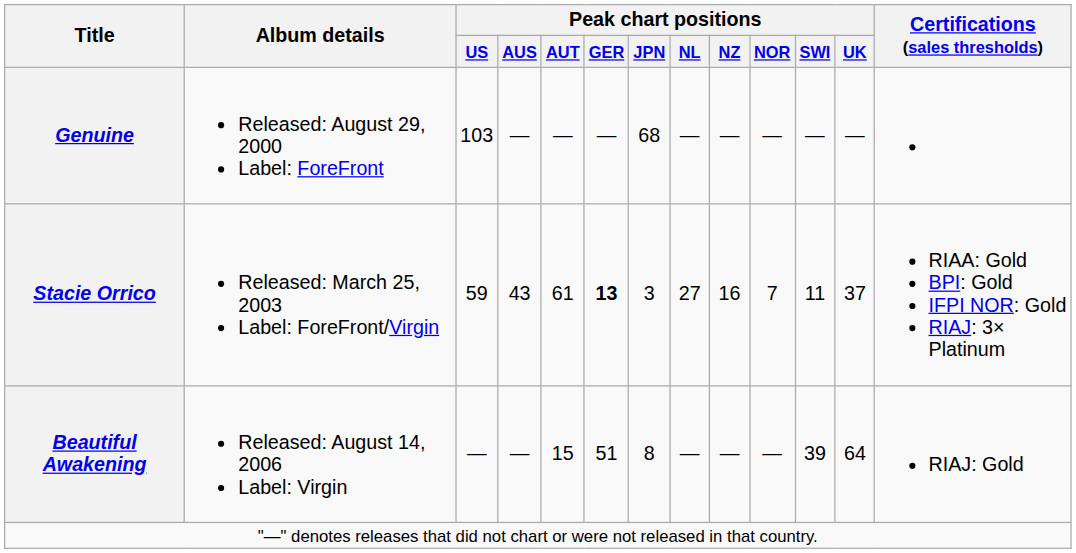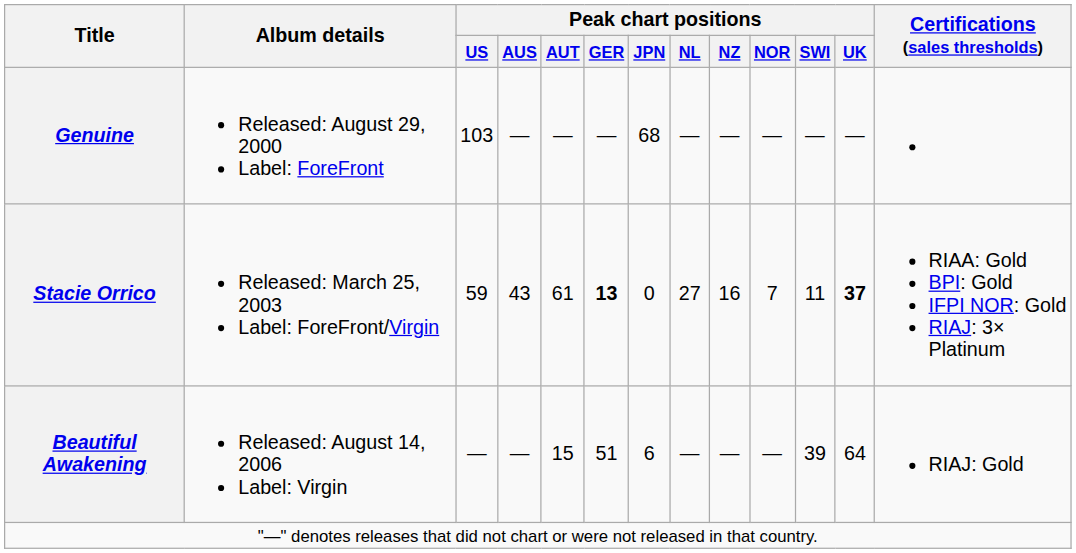 <table class="wikitable plainrowheaders">
 <tr>
 <th rowspan="2">Title</th>
 <th rowspan="2">Album details</th>
 <th colspan="10">Peak chart positions</th>
 <th rowspan="2"><a href='#'>Certifications</a><br><small>(<a href='#'>sales thresholds</a>)</small></th>
 </tr>
 <tr>
 <th width=25><small><a href='#'>US</a></small><br></th>
 <th width=25><small><a href='#'>AUS</a></small><br></th>
 <th width=25><small><a href='#'>AUT</a></small><br></th>
 <th width=25><small><a href='#'>GER</a></small><br></th>
 <th width=25><small><a href='#'>JPN</a></small><br></th>
 <th width=25><small><a href='#'>NL</a></small><br></th>
 <th width=25><small><a href='#'>NZ</a></small><br></th>
 <th width=25><small><a href='#'>NOR</a></small><br></th>
 <th width=25><small><a href='#'>SWI</a></small><br></th>
 <th width=25><small><a href='#'>UK</a></small><br></th>
 </tr>
 <tr>
 <th scope="row"><em><a href='#'>Genuine</a></em></th>
 <td><br><ul><li>Released: August 29, 2000</li><li>Label: <a href='#'>ForeFront</a></li></ul></td>
 <td align=center>103</td>
 <td align=center>—</td>
 <td align=center>—</td>
 <td align=center>—</td>
 <td align=center>68</td>
 <td align=center>—</td>
 <td align=center>—</td>
 <td align=center>—</td>
 <td align=center>—</td>
 <td align=center>—</td>
 <td><br><ul><li></li></ul></td>
 </tr>
 <tr>
 <th scope="row"><em><a href='#'>Stacie Orrico</a></em></th>
 <td><br><ul><li>Released: March 25, 2003</li><li>Label: ForeFront/<a href='#'>Virgin</a></li></ul></td>
 <td align=center>59</td>
 <td align=center>43</td>
 <td align=center>61</td>
 <td align=center><strong>13</strong></td>
-<td align=center>3</td>
+<td align=center>0</td>
 <td align=center>27</td>
 <td align=center>16</td>
 <td align=center>7</td>
 <td align=center>11</td>
-<td align=center>37</td>
+<td align=center><strong>37</strong></td>
 <td><br><ul><li>RIAA: Gold</li><li><a href='#'>BPI</a>: Gold</li><li><a href='#'>IFPI NOR</a>: Gold</li><li><a href='#'>RIAJ</a>: 3× Platinum</li></ul></td>
 </tr>
 <tr>
 <th scope="row"><em><a href='#'>Beautiful Awakening</a></em></th>
 <td><br><ul><li>Released: August 14, 2006</li><li>Label: Virgin</li></ul></td>
 <td align=center>—</td>
 <td align=center>—</td>
 <td align=center>15</td>
 <td align=center>51</td>
-<td align=center>8</td>
+<td align=center>6</td>
 <td align=center>—</td>
 <td align=center>—</td>
 <td align=center>—</td>
 <td align=center>39</td>
 <td align=center>64</td>
 <td><br><ul><li>RIAJ: Gold</li></ul></td>
 </tr>
 <tr>
 <td colspan="13" style="text-align:center; font-size:85%">"—" denotes releases that did not chart or were not released in that country.</td>
 </tr>
 </table>
